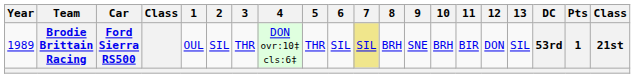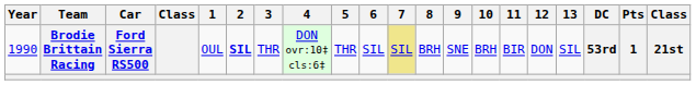 <table class="wikitable" style="text-align:center; font-size:85%">
 <tr>
 <th>Year</th>
 <th>Team</th>
 <th>Car</th>
 <th>Class</th>
 <th>1</th>
 <th>2</th>
 <th>3</th>
 <th>4</th>
 <th>5</th>
 <th>6</th>
 <th>7</th>
 <th>8</th>
 <th>9</th>
 <th>10</th>
 <th>11</th>
 <th>12</th>
 <th>13</th>
 <th>DC</th>
 <th>Pts</th>
 <th>Class</th>
 </tr>
 <tr>
-<td><a href='#'>1989</a></td>
+<td><a href='#'>1990</a></td>
 <th><a href='#'>Brodie Brittain Racing</a></th>
 <th><a href='#'>Ford Sierra RS500</a></th>
 <th><span></span></th>
 <td><a href='#'>OUL</a></td>
-<td><a href='#'>SIL</a></td>
+<td><strong><a href='#'>SIL</a></strong></td>
 <td><a href='#'>THR</a></td>
 <td style="background:#DFFFDF;"><a href='#'>DON</a><br><small>ovr:10‡<br>cls:6‡</small></td>
 <td><a href='#'>THR</a></td>
 <td><a href='#'>SIL</a></td>
 <td style="background: khaki;"><a href='#'>SIL</a></td>
 <td><a href='#'>BRH</a></td>
 <td><a href='#'>SNE</a></td>
 <td><a href='#'>BRH</a></td>
 <td><a href='#'>BIR</a></td>
 <td><a href='#'>DON</a></td>
 <td><a href='#'>SIL</a></td>
 <th>53rd</th>
 <th>1</th>
 <th>21st</th>
 </tr>
 <tr>
 <th colspan="20"></th>
 </tr>
 </table>
